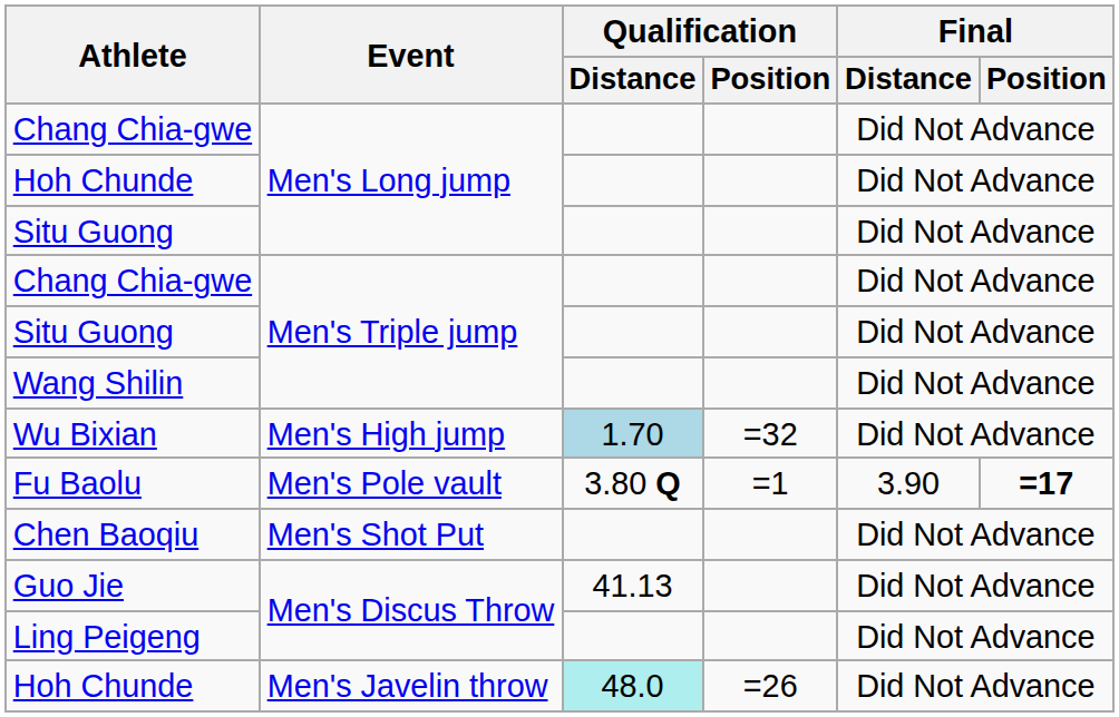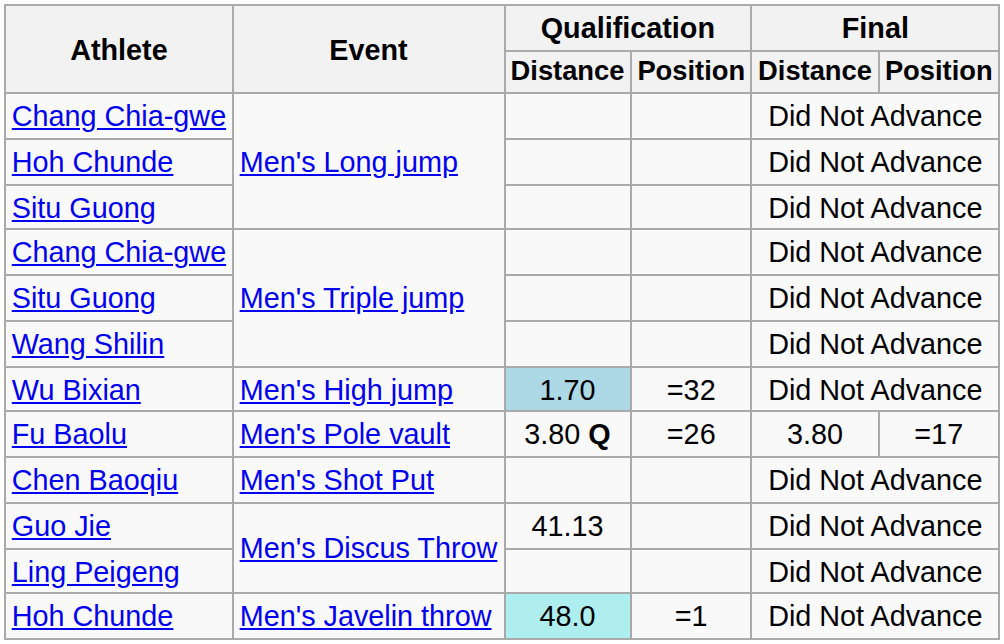 <table class=wikitable style="font-size:90%">
 <tr>
 <th rowspan="2">Athlete</th>
 <th rowspan="2">Event</th>
 <th colspan="2">Qualification</th>
 <th colspan="2">Final</th>
 </tr>
 <tr style="font-size:95%">
 <th>Distance</th>
 <th>Position</th>
 <th>Distance</th>
 <th>Position</th>
 </tr>
 <tr align=center>
 <td align=left><a href='#'>Chang Chia-gwe</a></td>
 <td align=left rowspan=3><a href='#'>Men's Long jump</a></td>
 <td></td>
 <td></td>
 <td colspan=2>Did Not Advance</td>
 </tr>
 <tr align=center>
 <td align=left><a href='#'>Hoh Chunde</a></td>
 <td></td>
 <td></td>
 <td colspan=2>Did Not Advance</td>
 </tr>
 <tr align=center>
 <td align=left><a href='#'>Situ Guong</a></td>
 <td></td>
 <td></td>
 <td colspan=2>Did Not Advance</td>
 </tr>
 <tr align=center>
 <td align=left><a href='#'>Chang Chia-gwe</a></td>
 <td align=left rowspan=3><a href='#'>Men's Triple jump</a></td>
 <td></td>
 <td></td>
 <td colspan=2>Did Not Advance</td>
 </tr>
 <tr align=center>
 <td align=left><a href='#'>Situ Guong</a></td>
 <td></td>
 <td></td>
 <td colspan=2>Did Not Advance</td>
 </tr>
 <tr align=center>
 <td align=left><a href='#'>Wang Shilin</a></td>
 <td></td>
 <td></td>
 <td colspan=2>Did Not Advance</td>
 </tr>
 <tr align=center>
 <td align=left><a href='#'>Wu Bixian</a></td>
 <td align=left><a href='#'>Men's High jump</a></td>
 <td style="background: lightblue;">1.70</td>
 <td>=32</td>
 <td colspan=2>Did Not Advance</td>
 </tr>
 <tr align=center>
 <td align=left><a href='#'>Fu Baolu</a></td>
 <td align=left><a href='#'>Men's Pole vault</a></td>
 <td>3.80 <strong>Q</strong></td>
-<td>=1</td>
-<td>3.90</td>
-<td><strong>=17</strong></td>
+<td>=26</td>
+<td>3.80</td>
+<td>=17</td>
 </tr>
 <tr align=center>
 <td align=left><a href='#'>Chen Baoqiu</a></td>
 <td align=left><a href='#'>Men's Shot Put</a></td>
 <td></td>
 <td></td>
 <td colspan=2>Did Not Advance</td>
 </tr>
 <tr align=center>
 <td align=left><a href='#'>Guo Jie</a></td>
 <td rowspan=2><a href='#'>Men's Discus Throw</a></td>
 <td>41.13</td>
 <td></td>
 <td colspan=2>Did Not Advance</td>
 </tr>
 <tr align=center>
 <td align=left><a href='#'>Ling Peigeng</a></td>
 <td></td>
 <td></td>
 <td colspan=2>Did Not Advance</td>
 </tr>
 <tr align=center>
 <td align=left><a href='#'>Hoh Chunde</a></td>
 <td align=left><a href='#'>Men's Javelin throw</a></td>
 <td style="background: paleturquoise;">48.0</td>
-<td>=26</td>
+<td>=1</td>
 <td colspan=2>Did Not Advance</td>
 </tr>
 </table>
